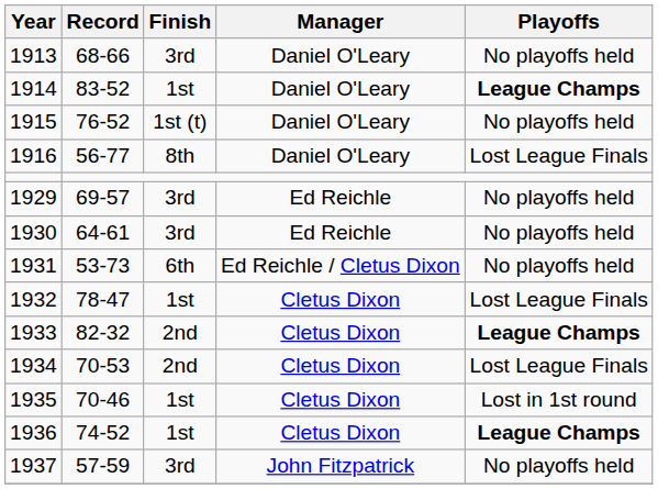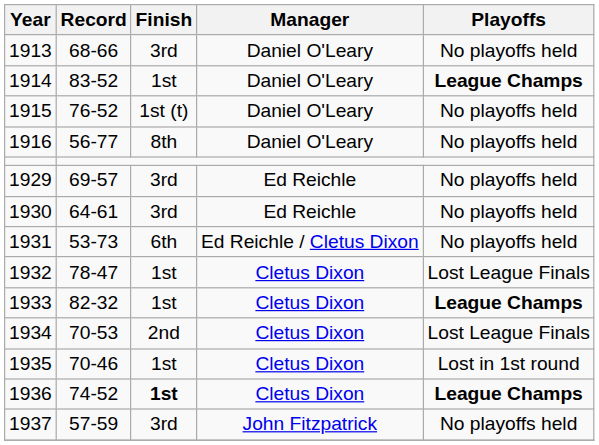 <table class="wikitable" style="text-align:center">
 <tr>
 <th>Year</th>
 <th>Record</th>
 <th>Finish</th>
 <th>Manager</th>
 <th>Playoffs</th>
 </tr>
 <tr>
 <td>1913</td>
 <td>68-66</td>
 <td>3rd</td>
 <td>Daniel O'Leary</td>
 <td>No playoffs held</td>
 </tr>
 <tr>
 <td>1914</td>
 <td>83-52</td>
 <td>1st</td>
 <td>Daniel O'Leary</td>
 <td><strong>League Champs</strong></td>
 </tr>
 <tr>
 <td>1915</td>
 <td>76-52</td>
 <td>1st (t)</td>
 <td>Daniel O'Leary</td>
 <td>No playoffs held</td>
 </tr>
 <tr>
 <td>1916</td>
 <td>56-77</td>
 <td>8th</td>
 <td>Daniel O'Leary</td>
-<td>Lost League Finals</td>
+<td>No playoffs held</td>
 </tr>
 <tr>
 <td></td>
 </tr>
 <tr>
 <td>1929</td>
 <td>69-57</td>
 <td>3rd</td>
 <td>Ed Reichle</td>
 <td>No playoffs held</td>
 </tr>
 <tr>
 <td>1930</td>
 <td>64-61</td>
 <td>3rd</td>
 <td>Ed Reichle</td>
 <td>No playoffs held</td>
 </tr>
 <tr>
 <td>1931</td>
 <td>53-73</td>
 <td>6th</td>
 <td>Ed Reichle / <a href='#'>Cletus Dixon</a></td>
 <td>No playoffs held</td>
 </tr>
 <tr>
 <td>1932</td>
 <td>78-47</td>
 <td>1st</td>
 <td><a href='#'>Cletus Dixon</a></td>
 <td>Lost League Finals</td>
 </tr>
 <tr>
 <td>1933</td>
 <td>82-32</td>
-<td>2nd</td>
+<td>1st</td>
 <td><a href='#'>Cletus Dixon</a></td>
 <td><strong>League Champs</strong></td>
 </tr>
 <tr>
 <td>1934</td>
 <td>70-53</td>
 <td>2nd</td>
 <td><a href='#'>Cletus Dixon</a></td>
 <td>Lost League Finals</td>
 </tr>
 <tr>
 <td>1935</td>
 <td>70-46</td>
 <td>1st</td>
 <td><a href='#'>Cletus Dixon</a></td>
 <td>Lost in 1st round</td>
 </tr>
 <tr>
 <td>1936</td>
 <td>74-52</td>
-<td>1st</td>
+<td><strong>1st</strong></td>
 <td><a href='#'>Cletus Dixon</a></td>
 <td><strong>League Champs</strong></td>
 </tr>
 <tr>
 <td>1937</td>
 <td>57-59</td>
 <td>3rd</td>
 <td><a href='#'>John Fitzpatrick</a></td>
 <td>No playoffs held</td>
 </tr>
 <tr>
 </tr>
 </table>
